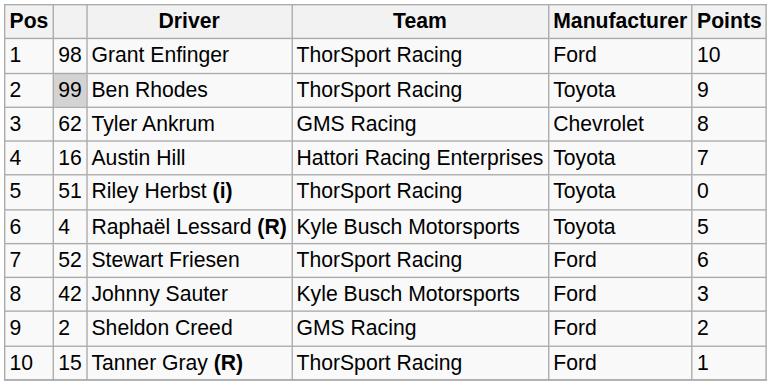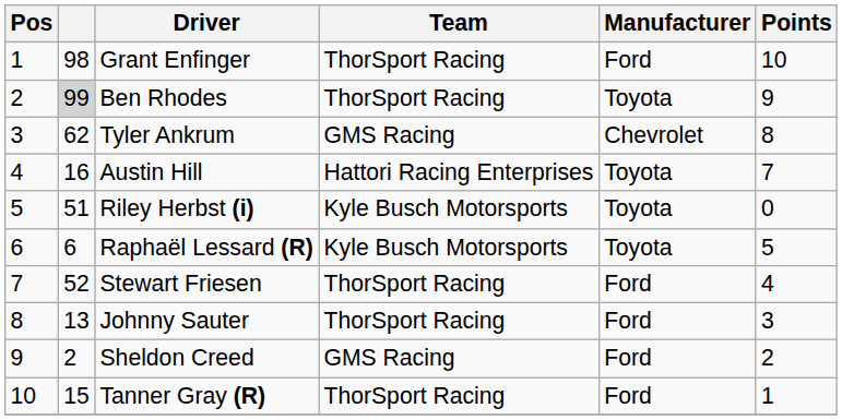 <table class="wikitable" style="font-size:98%">
 <tr>
 <th>Pos</th>
 <th></th>
 <th>Driver</th>
 <th>Team</th>
 <th>Manufacturer</th>
 <th>Points</th>
 </tr>
 <tr>
 <td>1</td>
 <td>98</td>
 <td>Grant Enfinger</td>
 <td>ThorSport Racing</td>
 <td>Ford</td>
 <td>10</td>
 </tr>
 <tr>
 <td>2</td>
 <td style="background: lightgrey;">99</td>
 <td>Ben Rhodes</td>
 <td>ThorSport Racing</td>
 <td>Toyota</td>
 <td>9</td>
 </tr>
 <tr>
 <td>3</td>
 <td>62</td>
 <td>Tyler Ankrum</td>
 <td>GMS Racing</td>
 <td>Chevrolet</td>
 <td>8</td>
 </tr>
 <tr>
 <td>4</td>
 <td>16</td>
 <td>Austin Hill</td>
 <td>Hattori Racing Enterprises</td>
 <td>Toyota</td>
 <td>7</td>
 </tr>
 <tr>
 <td>5</td>
 <td>51</td>
 <td>Riley Herbst <strong>(i)</strong></td>
-<td>ThorSport Racing</td>
+<td>Kyle Busch Motorsports</td>
 <td>Toyota</td>
 <td>0</td>
 </tr>
 <tr>
 <td>6</td>
-<td>4</td>
+<td>6</td>
 <td>Raphaël Lessard <strong>(R)</strong></td>
 <td>Kyle Busch Motorsports</td>
 <td>Toyota</td>
 <td>5</td>
 </tr>
 <tr>
 <td>7</td>
 <td>52</td>
 <td>Stewart Friesen</td>
 <td>ThorSport Racing</td>
 <td>Ford</td>
-<td>6</td>
+<td>4</td>
 </tr>
 <tr>
 <td>8</td>
-<td>42</td>
+<td>13</td>
 <td>Johnny Sauter</td>
-<td>Kyle Busch Motorsports</td>
+<td>ThorSport Racing</td>
 <td>Ford</td>
 <td>3</td>
 </tr>
 <tr>
 <td>9</td>
 <td>2</td>
 <td>Sheldon Creed</td>
 <td>GMS Racing</td>
 <td>Ford</td>
 <td>2</td>
 </tr>
 <tr>
 <td>10</td>
 <td>15</td>
 <td>Tanner Gray <strong>(R)</strong></td>
 <td>ThorSport Racing</td>
 <td>Ford</td>
 <td>1</td>
 </tr>
 <tr>
 </tr>
 </table>
